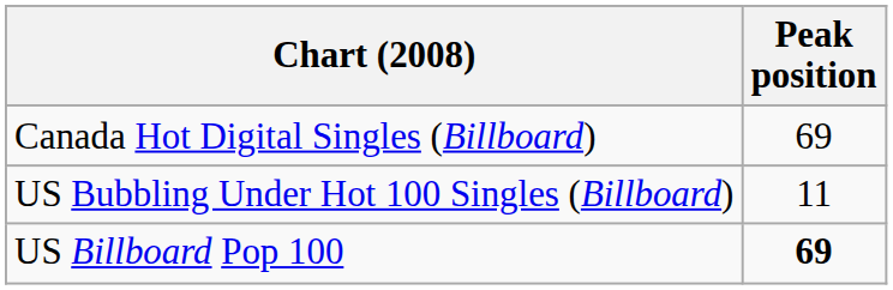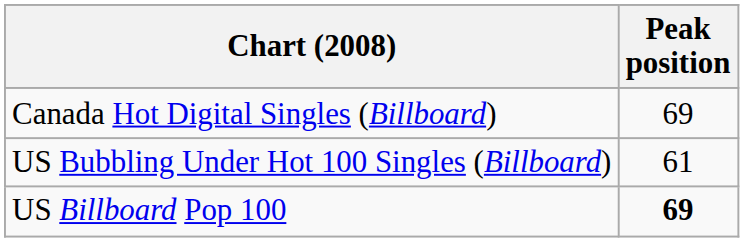 <table class="wikitable sortable">
 <tr>
 <th>Chart (2008)</th>
 <th>Peak<br>position</th>
 </tr>
 <tr>
 <td>Canada <a href='#'>Hot Digital Singles</a> (<em><a href='#'>Billboard</a></em>)</td>
 <td align="center">69</td>
 </tr>
 <tr>
 <td>US <a href='#'>Bubbling Under Hot 100 Singles</a> (<em><a href='#'>Billboard</a></em>)</td>
-<td align="center">11</td>
+<td align="center">61</td>
 </tr>
 <tr>
 <td>US <em><a href='#'>Billboard</a></em> <a href='#'>Pop 100</a></td>
 <td align="center"><strong>69</strong></td>
 </tr>
 </table>
